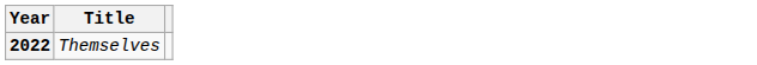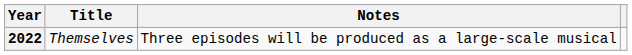 <table class="wikitable plainrowheaders">
 <tr>
 <th scope="col">Year</th>
 <th scope="col">Title</th>
+<th scope="col">Notes</th>
 <th scope="col" class="unsortable"></th>
 </tr>
 <tr>
 <th scope="row">2022</th>
 <td><em>Themselves</em></td>
+<td>Three episodes will be produced as a large-scale musical</td>
 <td></td>
 </tr>
 </table>
